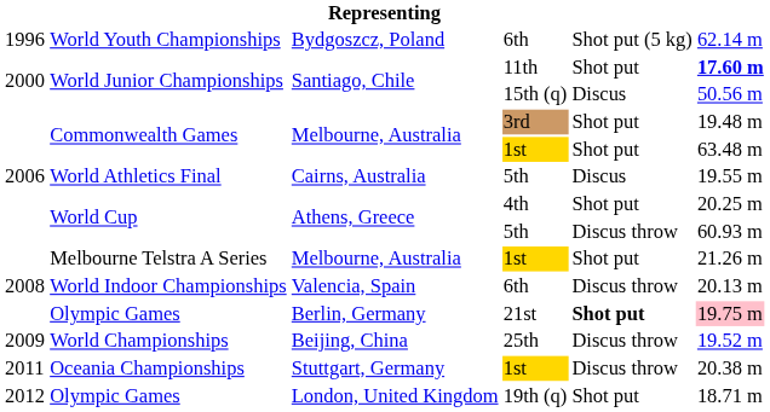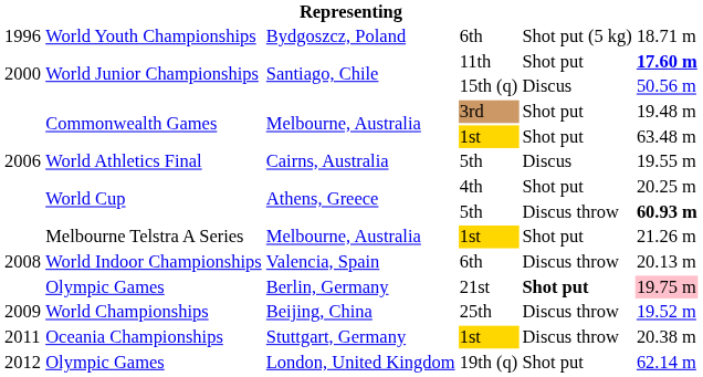 <table>
 <tr>
 <th colspan="6">Representing </th>
 </tr>
 <tr>
 <td>1996</td>
 <td><a href='#'>World Youth Championships</a></td>
 <td><a href='#'>Bydgoszcz, Poland</a></td>
 <td>6th</td>
 <td>Shot put (5 kg)</td>
-<td><a href='#'>62.14 m</a></td>
+<td>18.71 m</td>
 </tr>
 <tr>
 <td rowspan=2>2000</td>
 <td rowspan=2><a href='#'>World Junior Championships</a></td>
 <td rowspan=2><a href='#'>Santiago, Chile</a></td>
 <td>11th</td>
 <td>Shot put</td>
 <td><strong><a href='#'>17.60 m</a></strong></td>
 </tr>
 <tr>
 <td>15th (q)</td>
 <td>Discus</td>
 <td><a href='#'>50.56 m</a></td>
 </tr>
 <tr>
 <td rowspan=5>2006</td>
 <td rowspan=2><a href='#'>Commonwealth Games</a></td>
 <td rowspan=2><a href='#'>Melbourne, Australia</a></td>
 <td bgcolor="cc9966">3rd</td>
 <td>Shot put</td>
 <td>19.48 m</td>
 </tr>
 <tr>
 <td bgcolor="gold">1st</td>
 <td>Shot put</td>
 <td>63.48 m</td>
 </tr>
 <tr>
 <td><a href='#'>World Athletics Final</a></td>
 <td><a href='#'>Cairns, Australia</a></td>
 <td>5th</td>
 <td>Discus</td>
 <td>19.55 m</td>
 </tr>
 <tr>
 <td rowspan=2><a href='#'>World Cup</a></td>
 <td rowspan=2><a href='#'>Athens, Greece</a></td>
 <td>4th</td>
 <td>Shot put</td>
 <td>20.25 m</td>
 </tr>
 <tr>
 <td>5th</td>
 <td>Discus throw</td>
-<td>60.93 m</td>
+<td><strong>60.93 m</strong></td>
 </tr>
 <tr>
 <td rowspan=3>2008</td>
 <td>Melbourne Telstra A Series</td>
 <td><a href='#'>Melbourne, Australia</a></td>
 <td bgcolor = 'gold'>1st</td>
 <td>Shot put</td>
 <td>21.26 m</td>
 </tr>
 <tr>
 <td><a href='#'>World Indoor Championships</a></td>
 <td><a href='#'>Valencia, Spain</a></td>
 <td>6th</td>
 <td>Discus throw</td>
 <td>20.13 m</td>
 </tr>
 <tr>
 <td><a href='#'>Olympic Games</a></td>
 <td><a href='#'>Berlin, Germany</a></td>
 <td>21st</td>
 <td><strong>Shot put</strong></td>
 <td style="background: pink;">19.75 m</td>
 </tr>
 <tr>
 <td>2009</td>
 <td><a href='#'>World Championships</a></td>
 <td><a href='#'>Beijing, China</a></td>
 <td>25th</td>
 <td>Discus throw</td>
 <td><a href='#'>19.52 m</a></td>
 </tr>
 <tr>
 <td>2011</td>
 <td><a href='#'>Oceania Championships</a></td>
 <td><a href='#'>Stuttgart, Germany</a></td>
 <td bgcolor="gold">1st</td>
 <td>Discus throw</td>
 <td>20.38 m</td>
 </tr>
 <tr>
 <td>2012</td>
 <td><a href='#'>Olympic Games</a></td>
 <td><a href='#'>London, United Kingdom</a></td>
 <td>19th (q)</td>
 <td>Shot put</td>
-<td>18.71 m</td>
+<td><a href='#'>62.14 m</a></td>
 </tr>
 </table>
